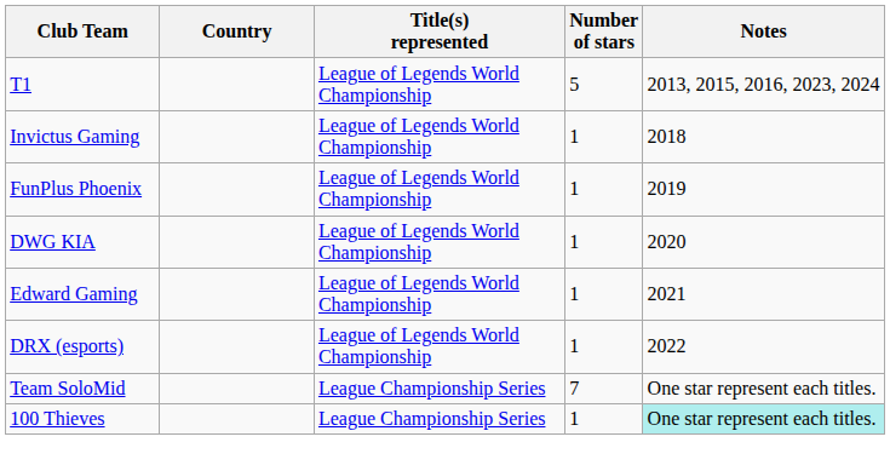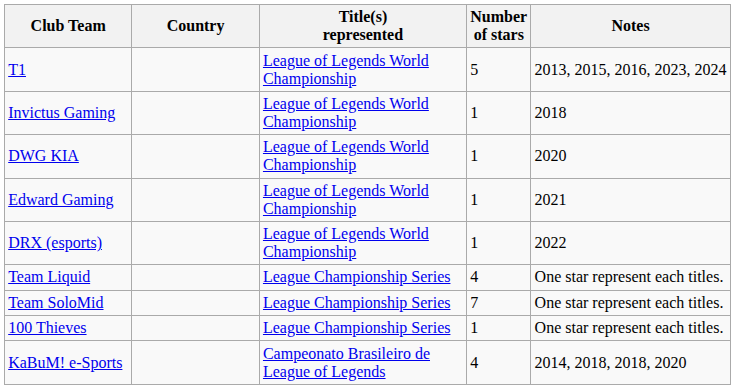 <table class="wikitable sortable">
 <tr>
 <th width=120>Club Team</th>
 <th width=120>Country</th>
 <th width=200>Title(s)<br>represented</th>
 <th>Number<br>of stars</th>
 <th class="unsortable">Notes</th>
 </tr>
 <tr>
 <td><a href='#'>T1</a></td>
 <td></td>
 <td><a href='#'>League of Legends World Championship</a></td>
 <td>5</td>
 <td>2013, 2015, 2016, 2023, 2024</td>
 </tr>
 <tr>
 <td><a href='#'>Invictus Gaming</a></td>
 <td></td>
 <td><a href='#'>League of Legends World Championship</a></td>
 <td>1</td>
 <td>2018</td>
 </tr>
 <tr>
-<td><a href='#'>FunPlus Phoenix</a></td>
-<td></td>
-<td><a href='#'>League of Legends World Championship</a></td>
-<td>1</td>
-<td>2019</td>
-</tr>
-<tr>
 <td><a href='#'>DWG KIA</a></td>
 <td></td>
 <td><a href='#'>League of Legends World Championship</a></td>
 <td>1</td>
 <td>2020</td>
 </tr>
 <tr>
 <td><a href='#'>Edward Gaming</a></td>
 <td></td>
 <td><a href='#'>League of Legends World Championship</a></td>
 <td>1</td>
 <td>2021</td>
 </tr>
 <tr>
 <td><a href='#'>DRX (esports)</a></td>
 <td></td>
 <td><a href='#'>League of Legends World Championship</a></td>
 <td>1</td>
 <td>2022</td>
 </tr>
 <tr>
+<td><a href='#'>Team Liquid</a></td>
+<td></td>
+<td><a href='#'>League Championship Series</a></td>
+<td>4</td>
+<td>One star represent each titles.</td>
+</tr>
+<tr>
 <td><a href='#'>Team SoloMid</a></td>
 <td></td>
 <td><a href='#'>League Championship Series</a></td>
 <td>7</td>
 <td>One star represent each titles.</td>
 </tr>
 <tr>
 <td><a href='#'>100 Thieves</a></td>
 <td></td>
 <td><a href='#'>League Championship Series</a></td>
 <td>1</td>
-<td style="background: paleturquoise;">One star represent each titles.</td>
+<td>One star represent each titles.</td>
+</tr>
+<tr>
+<td><a href='#'>KaBuM! e-Sports</a></td>
+<td></td>
+<td><a href='#'>Campeonato Brasileiro de League of Legends</a></td>
+<td>4</td>
+<td>2014, 2018, 2018, 2020</td>
 </tr>
 </table>
